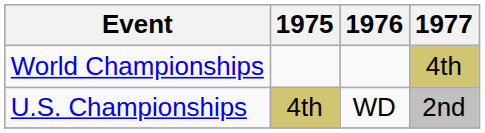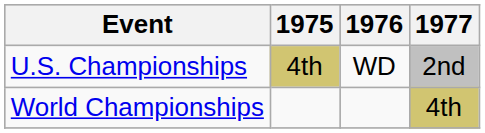 <table class="wikitable">
 <tr>
 <th>Event</th>
 <th>1975</th>
 <th>1976</th>
 <th>1977</th>
 </tr>
 <tr>
+<td><a href='#'>U.S. Championships</a></td>
+<td align="center" bgcolor=d1c571>4th</td>
+<td align="center">WD</td>
+<td align="center" bgcolor=silver>2nd</td>
+</tr>
+<tr>
 <td><a href='#'>World Championships</a></td>
 <td></td>
 <td></td>
 <td align="center" bgcolor=d1c571>4th</td>
 </tr>
-<tr>
-<td><a href='#'>U.S. Championships</a></td>
-<td align="center" bgcolor=d1c571>4th</td>
-<td align="center">WD</td>
-<td align="center" bgcolor=silver>2nd</td>
-</tr>
 </table>
